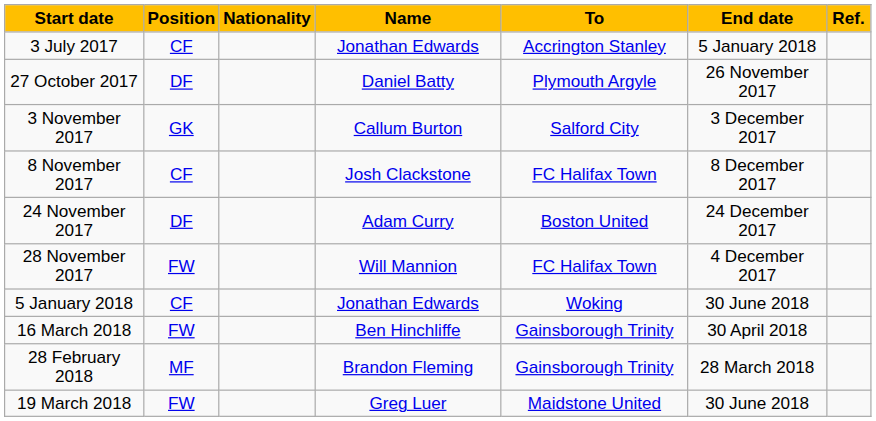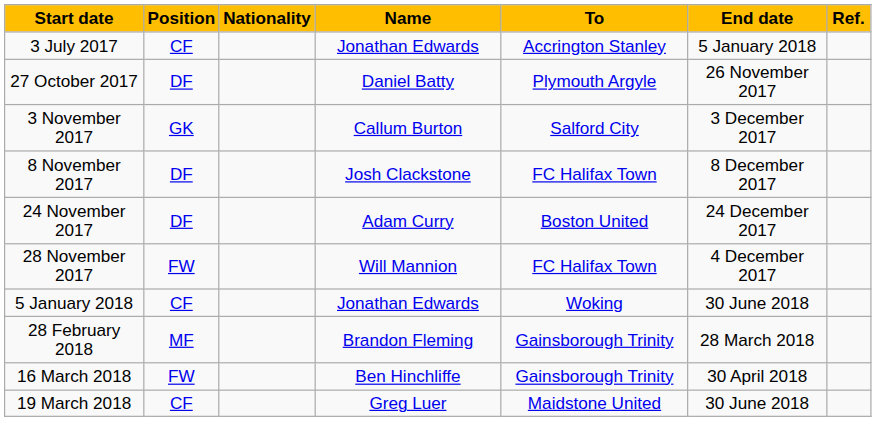 <table class="wikitable"  style="text-align:center; font-size:90%; ">
 <tr>
 <th style="background:#ffbf00; color:#000; width:110px;">Start date</th>
 <th style="background:#ffbf00; color:#000; width:50px;">Position</th>
 <th style="background:#ffbf00; color:#000; width:50px;">Nationality</th>
 <th style="background:#ffbf00; color:#000; width:150px;">Name</th>
 <th style="background:#ffbf00; color:#000; width:150px;">To</th>
 <th style="background:#ffbf00; color:#000; width:110px;">End date</th>
 <th style="background:#ffbf00; color:#000; width:30px;">Ref.</th>
 </tr>
 <tr>
 <td>3 July 2017</td>
 <td><a href='#'>CF</a></td>
 <td></td>
 <td><a href='#'>Jonathan Edwards</a></td>
 <td><a href='#'>Accrington Stanley</a></td>
 <td>5 January 2018</td>
 <td></td>
 </tr>
 <tr>
 <td>27 October 2017</td>
 <td><a href='#'>DF</a></td>
 <td></td>
 <td><a href='#'>Daniel Batty</a></td>
 <td><a href='#'>Plymouth Argyle</a></td>
 <td>26 November 2017</td>
 <td></td>
 </tr>
 <tr>
 <td>3 November 2017</td>
 <td><a href='#'>GK</a></td>
 <td></td>
 <td><a href='#'>Callum Burton</a></td>
 <td><a href='#'>Salford City</a></td>
 <td>3 December 2017</td>
 <td></td>
 </tr>
 <tr>
 <td>8 November 2017</td>
-<td><a href='#'>CF</a></td>
+<td><a href='#'>DF</a></td>
 <td></td>
 <td><a href='#'>Josh Clackstone</a></td>
 <td><a href='#'>FC Halifax Town</a></td>
 <td>8 December 2017</td>
 <td></td>
 </tr>
 <tr>
 <td>24 November 2017</td>
 <td><a href='#'>DF</a></td>
 <td></td>
 <td><a href='#'>Adam Curry</a></td>
 <td><a href='#'>Boston United</a></td>
 <td>24 December 2017</td>
 <td></td>
 </tr>
 <tr>
 <td>28 November 2017</td>
 <td><a href='#'>FW</a></td>
 <td></td>
 <td><a href='#'>Will Mannion</a></td>
 <td><a href='#'>FC Halifax Town</a></td>
 <td>4 December 2017</td>
 <td></td>
 </tr>
 <tr>
 <td>5 January 2018</td>
 <td><a href='#'>CF</a></td>
 <td></td>
 <td><a href='#'>Jonathan Edwards</a></td>
 <td><a href='#'>Woking</a></td>
 <td>30 June 2018</td>
 <td></td>
 </tr>
 <tr>
+<td>28 February 2018</td>
+<td><a href='#'>MF</a></td>
+<td></td>
+<td><a href='#'>Brandon Fleming</a></td>
+<td><a href='#'>Gainsborough Trinity</a></td>
+<td>28 March 2018</td>
+<td></td>
+</tr>
+<tr>
 <td>16 March 2018</td>
 <td><a href='#'>FW</a></td>
 <td></td>
 <td><a href='#'>Ben Hinchliffe</a></td>
 <td><a href='#'>Gainsborough Trinity</a></td>
 <td>30 April 2018</td>
 <td></td>
 </tr>
 <tr>
-<td>28 February 2018</td>
-<td><a href='#'>MF</a></td>
-<td></td>
-<td><a href='#'>Brandon Fleming</a></td>
-<td><a href='#'>Gainsborough Trinity</a></td>
-<td>28 March 2018</td>
-<td></td>
-</tr>
-<tr>
 <td>19 March 2018</td>
-<td><a href='#'>FW</a></td>
+<td><a href='#'>CF</a></td>
 <td></td>
 <td><a href='#'>Greg Luer</a></td>
 <td><a href='#'>Maidstone United</a></td>
 <td>30 June 2018</td>
 <td></td>
 </tr>
 </table>
